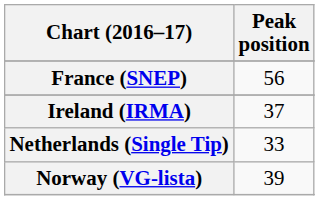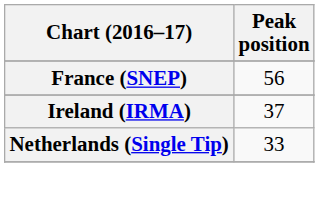 <table class="wikitable sortable plainrowheaders" style="text-align:center">
 <tr>
 <th scope="col">Chart (2016–17)</th>
 <th scope="col">Peak<br>position</th>
 </tr>
 <tr>
 </tr>
 <tr>
 </tr>
 <tr>
 </tr>
 <tr>
 </tr>
 <tr>
 </tr>
 <tr>
 <th scope="row">France (<a href='#'>SNEP</a>)</th>
 <td>56</td>
 </tr>
 <tr>
 </tr>
 <tr>
 <th scope="row">Ireland (<a href='#'>IRMA</a>)</th>
 <td>37</td>
 </tr>
 <tr>
 <th scope="row">Netherlands (<a href='#'>Single Tip</a>)</th>
 <td>33</td>
 </tr>
 <tr>
-<th scope="row">Norway (<a href='#'>VG-lista</a>)</th>
-<td>39</td>
-</tr>
-<tr>
 </tr>
 <tr>
 </tr>
 <tr>
 </tr>
 <tr>
 </tr>
 </table>
